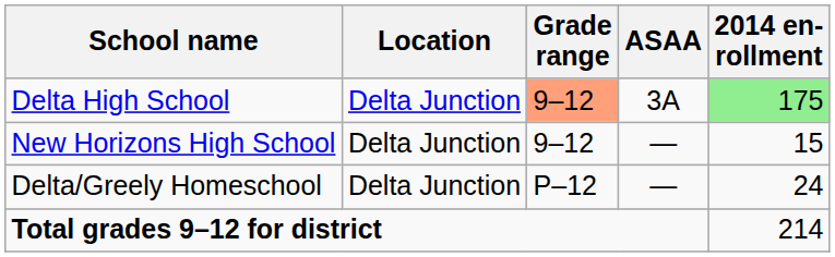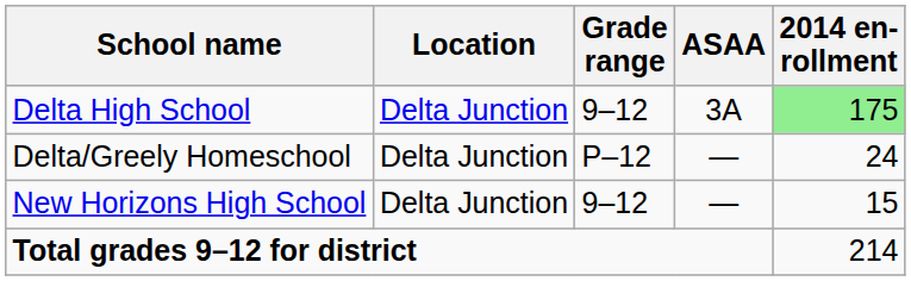 <table class="wikitable">
 <tr>
 <th>School name</th>
 <th>Location</th>
 <th>Grade<br>range</th>
 <th>ASAA</th>
 <th>2014 en-<br>rollment</th>
 </tr>
 <tr>
 <td><a href='#'>Delta High School</a></td>
 <td><a href='#'>Delta Junction</a></td>
-<td style="background: lightsalmon;">9–12</td>
+<td>9–12</td>
 <td align="center">3A</td>
 <td align="right" style="background: lightgreen;">175</td>
+</tr>
+<tr>
+<td>Delta/Greely Homeschool</td>
+<td>Delta Junction</td>
+<td>P–12</td>
+<td align="center">—</td>
+<td align="right">24</td>
 </tr>
 <tr>
 <td><a href='#'>New Horizons High School</a></td>
 <td>Delta Junction</td>
 <td>9–12</td>
 <td align="center">—</td>
 <td align="right">15</td>
 </tr>
 <tr>
-<td>Delta/Greely Homeschool</td>
-<td>Delta Junction</td>
-<td>P–12</td>
-<td align="center">—</td>
-<td align="right">24</td>
-</tr>
-<tr>
 <td colspan="4"><strong>Total grades 9–12 for district</strong></td>
 <td align="right">214</td>
 </tr>
 </table>
